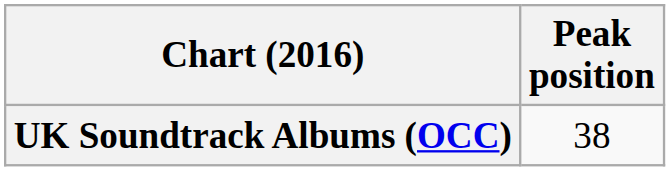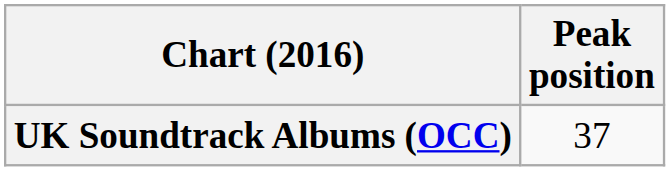 <table class="wikitable plainrowheaders" style="text-align:center">
 <tr>
 <th scope="col">Chart (2016)</th>
 <th scope="col">Peak<br>position</th>
 </tr>
 <tr>
 <th scope="row">UK Soundtrack Albums (<a href='#'>OCC</a>)</th>
-<td>38</td>
+<td>37</td>
 </tr>
 </table>
